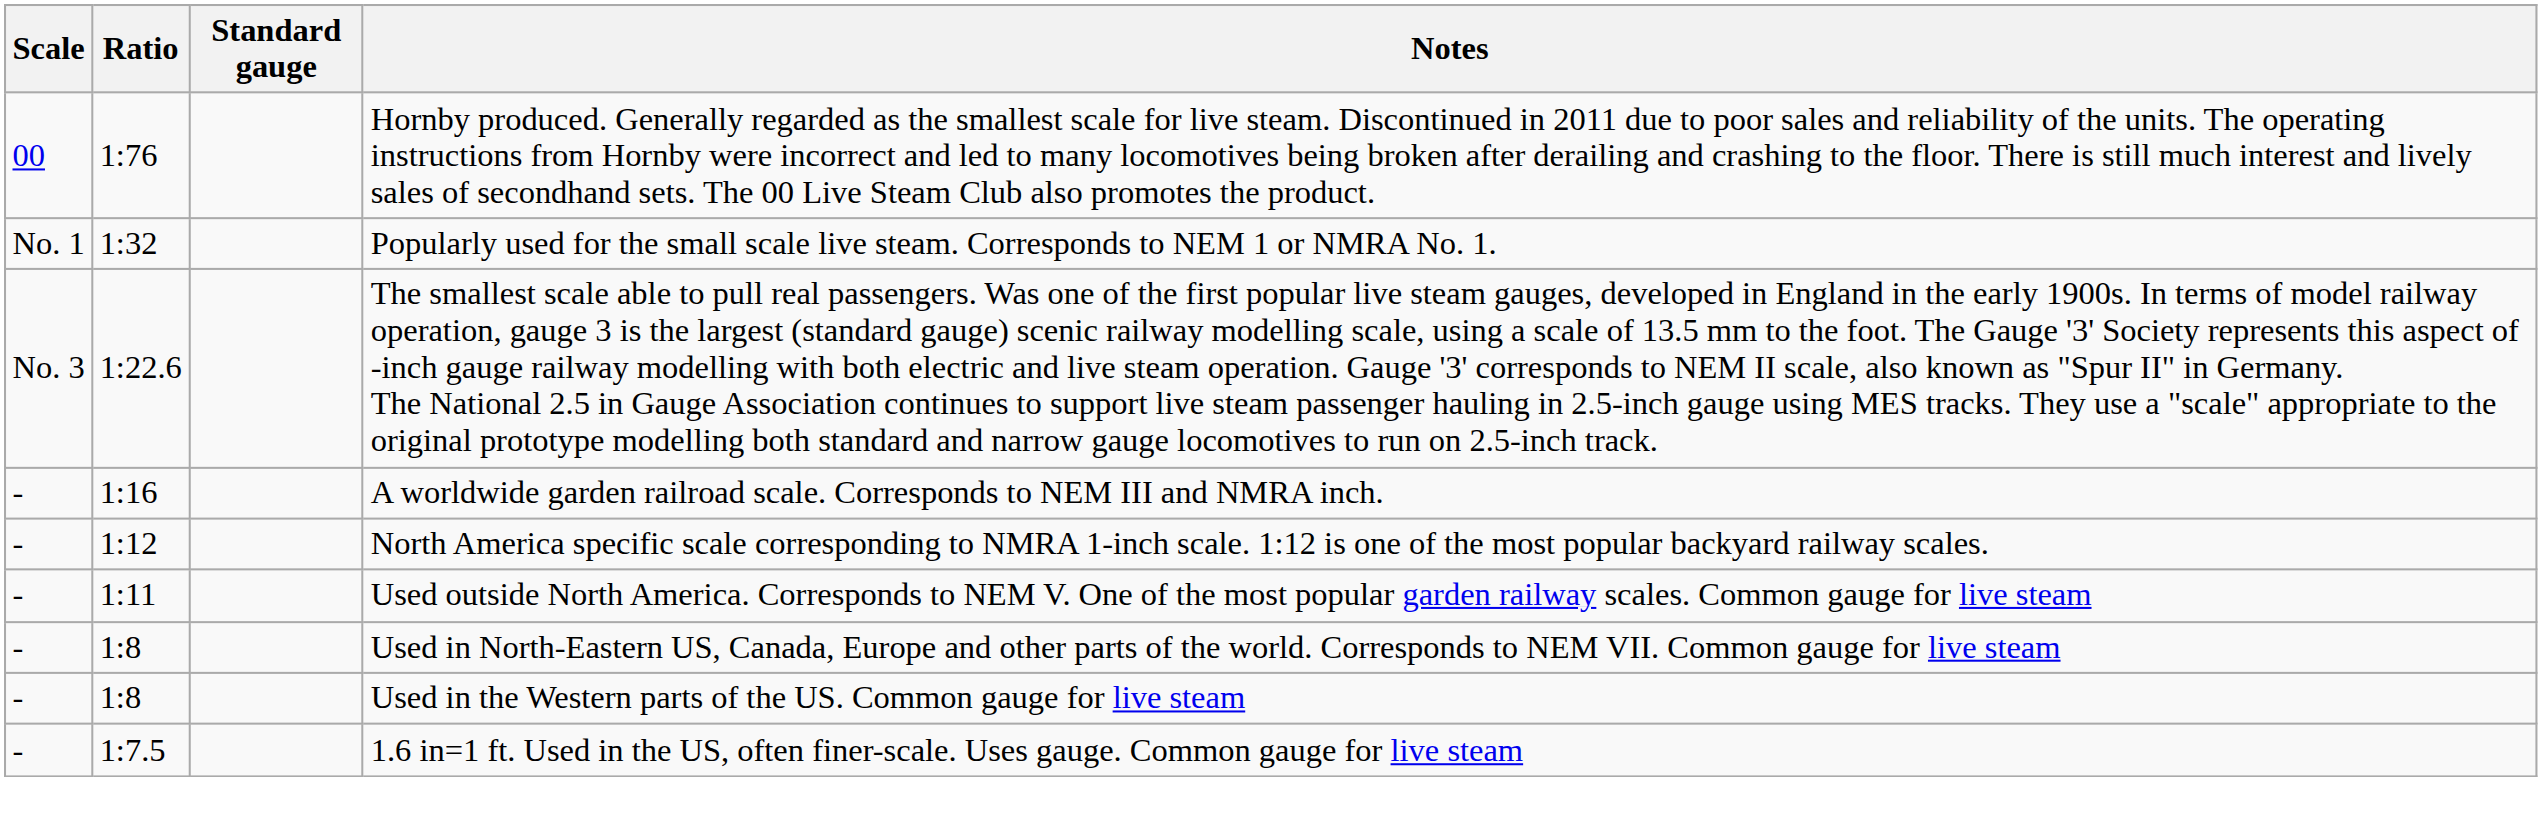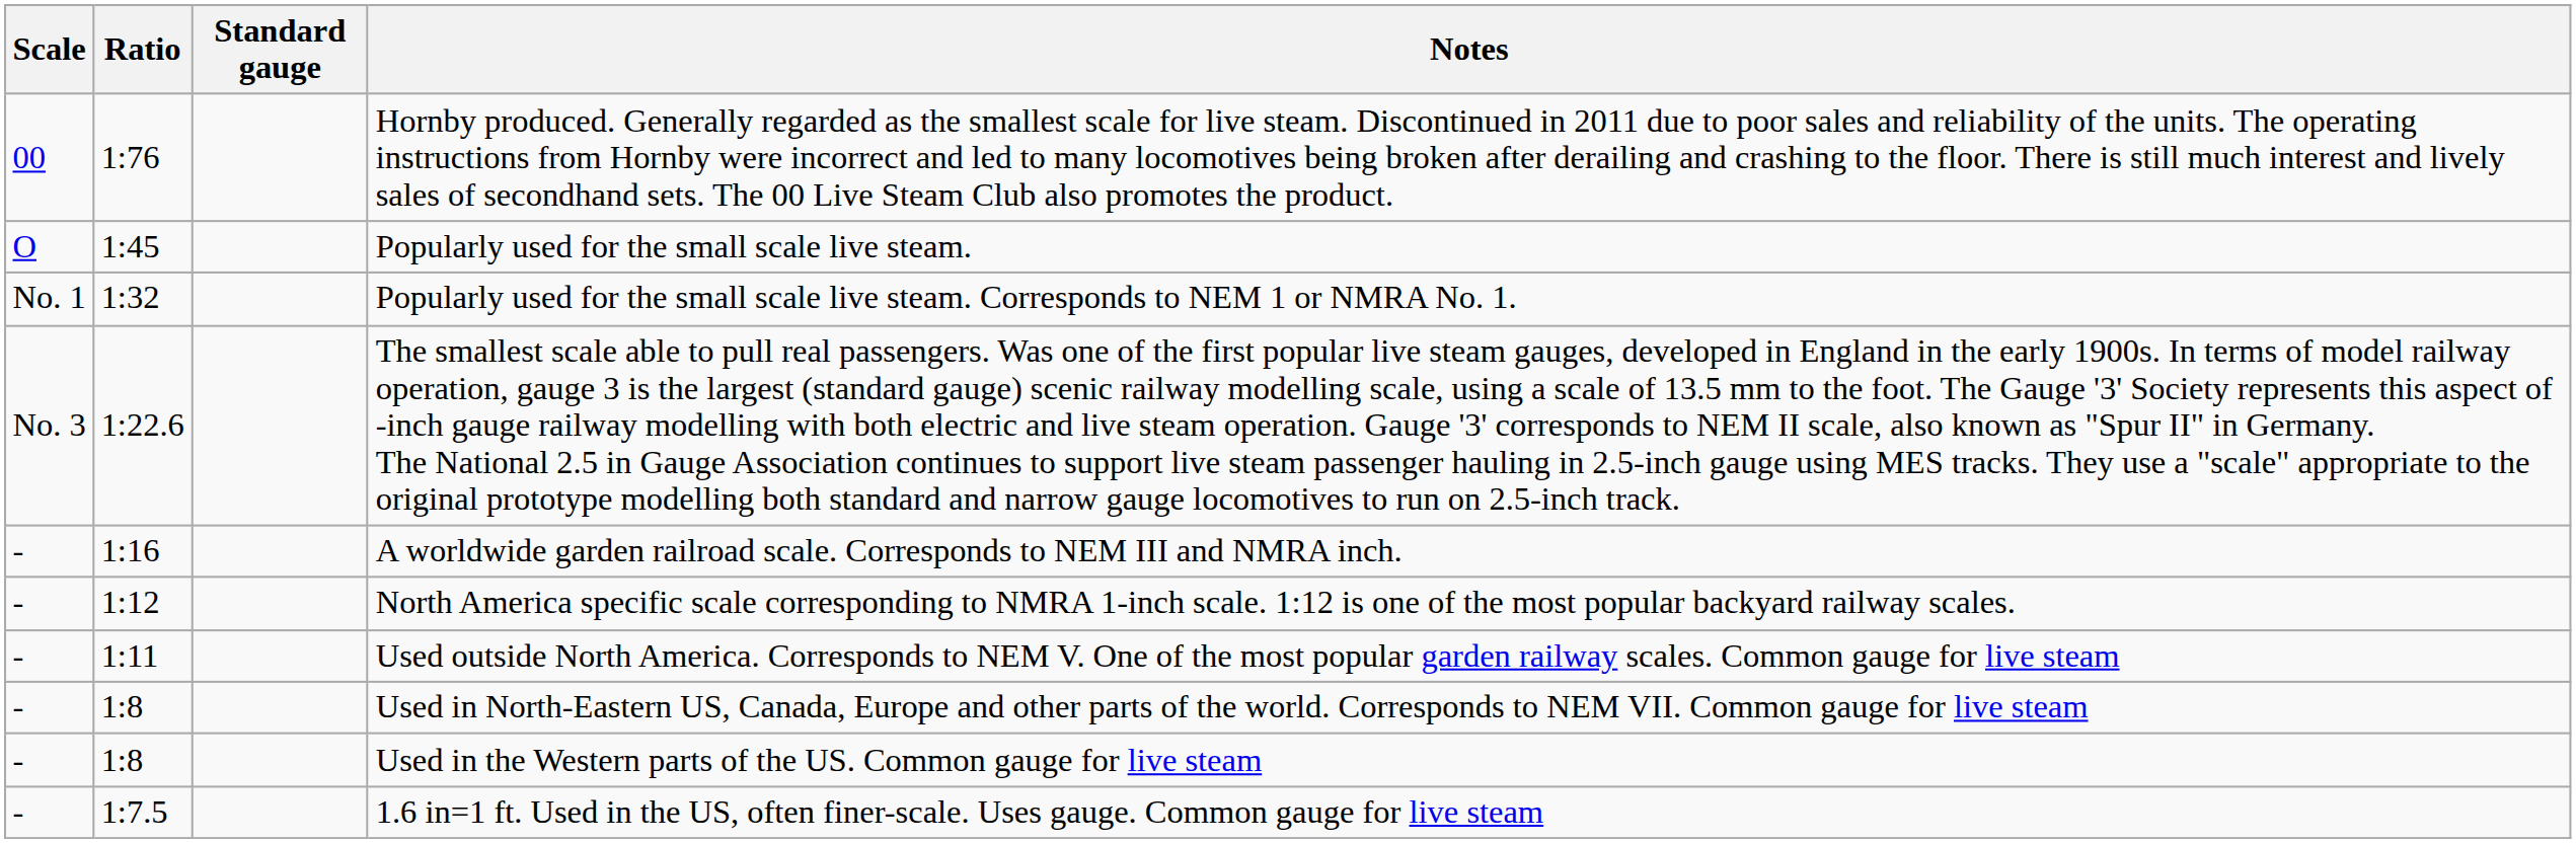 <table class=wikitable>
 <tr>
 <th>Scale</th>
 <th>Ratio</th>
 <th>Standard gauge</th>
 <th>Notes</th>
 </tr>
 <tr>
 <td><a href='#'>00</a></td>
 <td>1:76</td>
 <td></td>
 <td>Hornby produced. Generally regarded as the smallest scale for live steam. Discontinued in 2011 due to poor sales and reliability of the units. The operating instructions from Hornby were incorrect and led to many locomotives being broken after derailing and crashing to the floor. There is still much interest and lively sales of secondhand sets. The 00 Live Steam Club also promotes the product.</td>
+</tr>
+<tr>
+<td><a href='#'>O</a></td>
+<td>1:45</td>
+<td></td>
+<td>Popularly used for the small scale live steam.</td>
 </tr>
 <tr>
 <td>No. 1</td>
 <td>1:32</td>
 <td></td>
 <td>Popularly used for the small scale live steam. Corresponds to NEM 1 or NMRA No. 1.</td>
 </tr>
 <tr>
 <td>No. 3</td>
 <td>1:22.6</td>
 <td></td>
 <td>The smallest scale able to pull real passengers. Was one of the first popular live steam gauges, developed in England in the early 1900s. In terms of model railway operation, gauge 3 is the largest (standard gauge) scenic railway modelling scale, using a scale of 13.5 mm to the foot. The Gauge '3' Society represents this aspect of -inch gauge railway modelling with both electric and live steam operation. Gauge '3' corresponds to NEM II scale, also known as "Spur II" in Germany.<br>The National 2.5 in Gauge Association continues to support live steam passenger hauling in 2.5-inch gauge using MES tracks. They use a "scale" appropriate to the original prototype modelling both standard and narrow gauge locomotives to run on 2.5-inch track.</td>
 </tr>
 <tr>
 <td>-</td>
 <td>1:16</td>
 <td></td>
 <td>A worldwide garden railroad scale. Corresponds to NEM III and NMRA  inch.</td>
 </tr>
 <tr>
 <td>-</td>
 <td>1:12</td>
 <td></td>
 <td>North America specific scale corresponding to NMRA 1-inch scale. 1:12 is one of the most popular backyard railway scales.</td>
 </tr>
 <tr>
 <td>-</td>
 <td>1:11</td>
 <td></td>
 <td>Used outside North America. Corresponds to NEM V. One of the most popular <a href='#'>garden railway</a> scales. Common gauge for <a href='#'>live steam</a></td>
 </tr>
 <tr>
 <td>-</td>
 <td>1:8</td>
 <td></td>
 <td>Used in North-Eastern US, Canada, Europe and other parts of the world. Corresponds to NEM VII. Common gauge for <a href='#'>live steam</a></td>
 </tr>
 <tr>
 <td>-</td>
 <td>1:8</td>
 <td></td>
 <td>Used in the Western parts of the US. Common gauge for <a href='#'>live steam</a></td>
 </tr>
 <tr>
 <td>-</td>
 <td>1:7.5</td>
 <td></td>
 <td>1.6 in=1 ft. Used in the US, often finer-scale. Uses  gauge. Common gauge for <a href='#'>live steam</a></td>
 </tr>
 </table>
